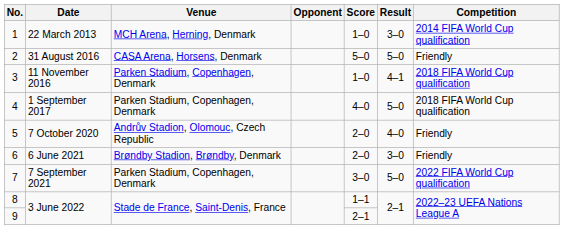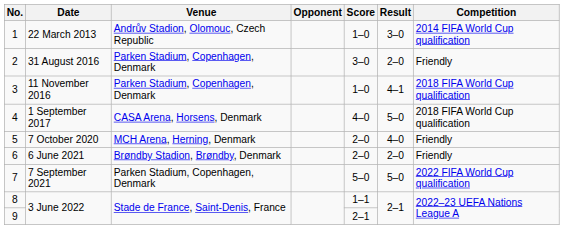 <table class="wikitable sortable">
 <tr>
 <th scope="col">No.</th>
 <th scope="col">Date</th>
 <th scope="col">Venue</th>
 <th scope="col">Opponent</th>
 <th scope="col">Score</th>
 <th scope="col">Result</th>
 <th scope="col">Competition</th>
 </tr>
 <tr>
 <td style="text-align:center">1</td>
 <td>22 March 2013</td>
-<td><a href='#'>MCH Arena</a>, <a href='#'>Herning</a>, Denmark</td>
+<td><a href='#'>Andrův Stadion</a>, <a href='#'>Olomouc</a>, Czech Republic</td>
 <td></td>
 <td style="text-align:center">1–0</td>
 <td style="text-align:center">3–0</td>
 <td><a href='#'>2014 FIFA World Cup qualification</a></td>
 </tr>
 <tr>
 <td style="text-align:center">2</td>
 <td>31 August 2016</td>
-<td><a href='#'>CASA Arena</a>, <a href='#'>Horsens</a>, Denmark</td>
+<td><a href='#'>Parken Stadium</a>, <a href='#'>Copenhagen</a>, Denmark</td>
 <td></td>
-<td style="text-align:center">5–0</td>
-<td style="text-align:center">5–0</td>
+<td style="text-align:center">3–0</td>
+<td style="text-align:center">2–0</td>
 <td>Friendly</td>
 </tr>
 <tr>
 <td style="text-align:center">3</td>
 <td>11 November 2016</td>
 <td><a href='#'>Parken Stadium</a>, <a href='#'>Copenhagen</a>, Denmark</td>
 <td></td>
 <td style="text-align:center">1–0</td>
 <td style="text-align:center">4–1</td>
 <td><a href='#'>2018 FIFA World Cup qualification</a></td>
 </tr>
 <tr>
 <td style="text-align:center">4</td>
 <td>1 September 2017</td>
-<td>Parken Stadium, Copenhagen, Denmark</td>
+<td><a href='#'>CASA Arena</a>, <a href='#'>Horsens</a>, Denmark</td>
 <td></td>
 <td style="text-align:center">4–0</td>
 <td style="text-align:center">5–0</td>
 <td>2018 FIFA World Cup qualification</td>
 </tr>
 <tr>
 <td style="text-align:center">5</td>
 <td>7 October 2020</td>
-<td><a href='#'>Andrův Stadion</a>, <a href='#'>Olomouc</a>, Czech Republic</td>
+<td><a href='#'>MCH Arena</a>, <a href='#'>Herning</a>, Denmark</td>
 <td></td>
 <td style="text-align:center">2–0</td>
 <td style="text-align:center">4–0</td>
 <td>Friendly</td>
 </tr>
 <tr>
 <td style="text-align:center">6</td>
 <td>6 June 2021</td>
 <td><a href='#'>Brøndby Stadion</a>, <a href='#'>Brøndby</a>, Denmark</td>
 <td></td>
 <td style="text-align:center">2–0</td>
-<td style="text-align:center">3–0</td>
+<td style="text-align:center">2–0</td>
 <td>Friendly</td>
 </tr>
 <tr>
 <td style="text-align:center">7</td>
 <td>7 September 2021</td>
 <td>Parken Stadium, Copenhagen, Denmark</td>
 <td></td>
-<td style="text-align:center">3–0</td>
+<td style="text-align:center">5–0</td>
 <td style="text-align:center">5–0</td>
 <td><a href='#'>2022 FIFA World Cup qualification</a></td>
 </tr>
 <tr>
 <td style="text-align:center">8</td>
 <td rowspan="2">3 June 2022</td>
 <td rowspan="2"><a href='#'>Stade de France</a>, <a href='#'>Saint-Denis</a>, France</td>
 <td rowspan="2"></td>
 <td style="text-align:center">1–1</td>
 <td rowspan="2" style="text-align:center">2–1</td>
 <td rowspan="2"><a href='#'>2022–23 UEFA Nations League A</a></td>
 </tr>
 <tr>
 <td style="text-align:center">9</td>
 <td style="text-align:center">2–1</td>
 </tr>
 </table>
